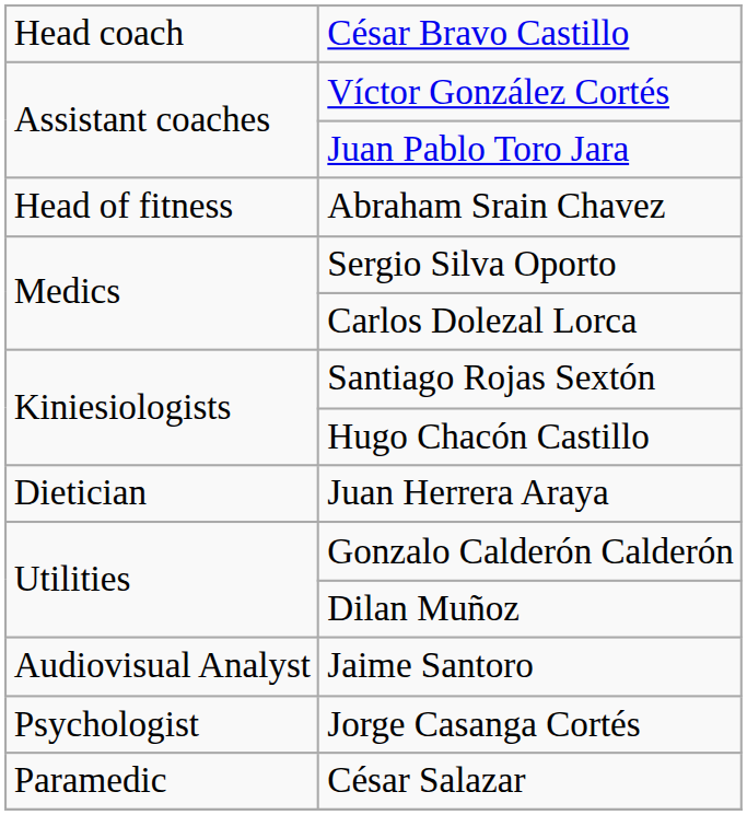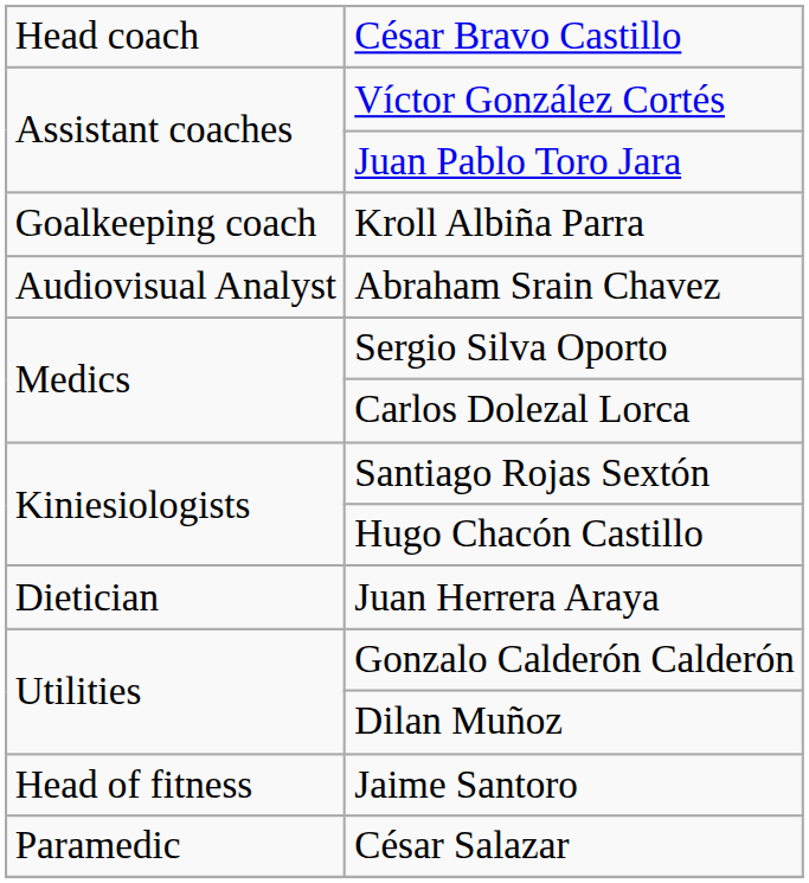 <table class="wikitable">
 <tr>
 <td>Head coach</td>
 <td> <a href='#'>César Bravo Castillo</a></td>
 </tr>
 <tr>
 <td rowspan=2>Assistant coaches</td>
 <td> <a href='#'>Víctor González Cortés</a></td>
 </tr>
 <tr>
 <td> <a href='#'>Juan Pablo Toro Jara</a></td>
 </tr>
 <tr>
-<td>Head of fitness</td>
+<td>Goalkeeping coach</td>
+<td> Kroll Albiña Parra</td>
+</tr>
+<tr>
+<td>Audiovisual Analyst</td>
 <td> Abraham Srain Chavez</td>
 </tr>
 <tr>
 <td rowspan=2>Medics</td>
 <td> Sergio Silva Oporto</td>
 </tr>
 <tr>
 <td> Carlos Dolezal Lorca</td>
 </tr>
 <tr>
 <td rowspan=2>Kiniesiologists</td>
 <td>  Santiago Rojas Sextón</td>
 </tr>
 <tr>
 <td> Hugo Chacón Castillo</td>
 </tr>
 <tr>
 <td>Dietician</td>
 <td> Juan Herrera Araya</td>
 </tr>
 <tr>
 <td rowspan=2>Utilities</td>
 <td> Gonzalo Calderón Calderón</td>
 </tr>
 <tr>
 <td> Dilan Muñoz</td>
 </tr>
 <tr>
-<td>Audiovisual Analyst</td>
+<td>Head of fitness</td>
 <td> Jaime Santoro</td>
-</tr>
-<tr>
-<td>Psychologist</td>
-<td> Jorge Casanga Cortés</td>
 </tr>
 <tr>
 <td>Paramedic</td>
 <td> César Salazar</td>
 </tr>
 <tr>
 </tr>
 </table>
